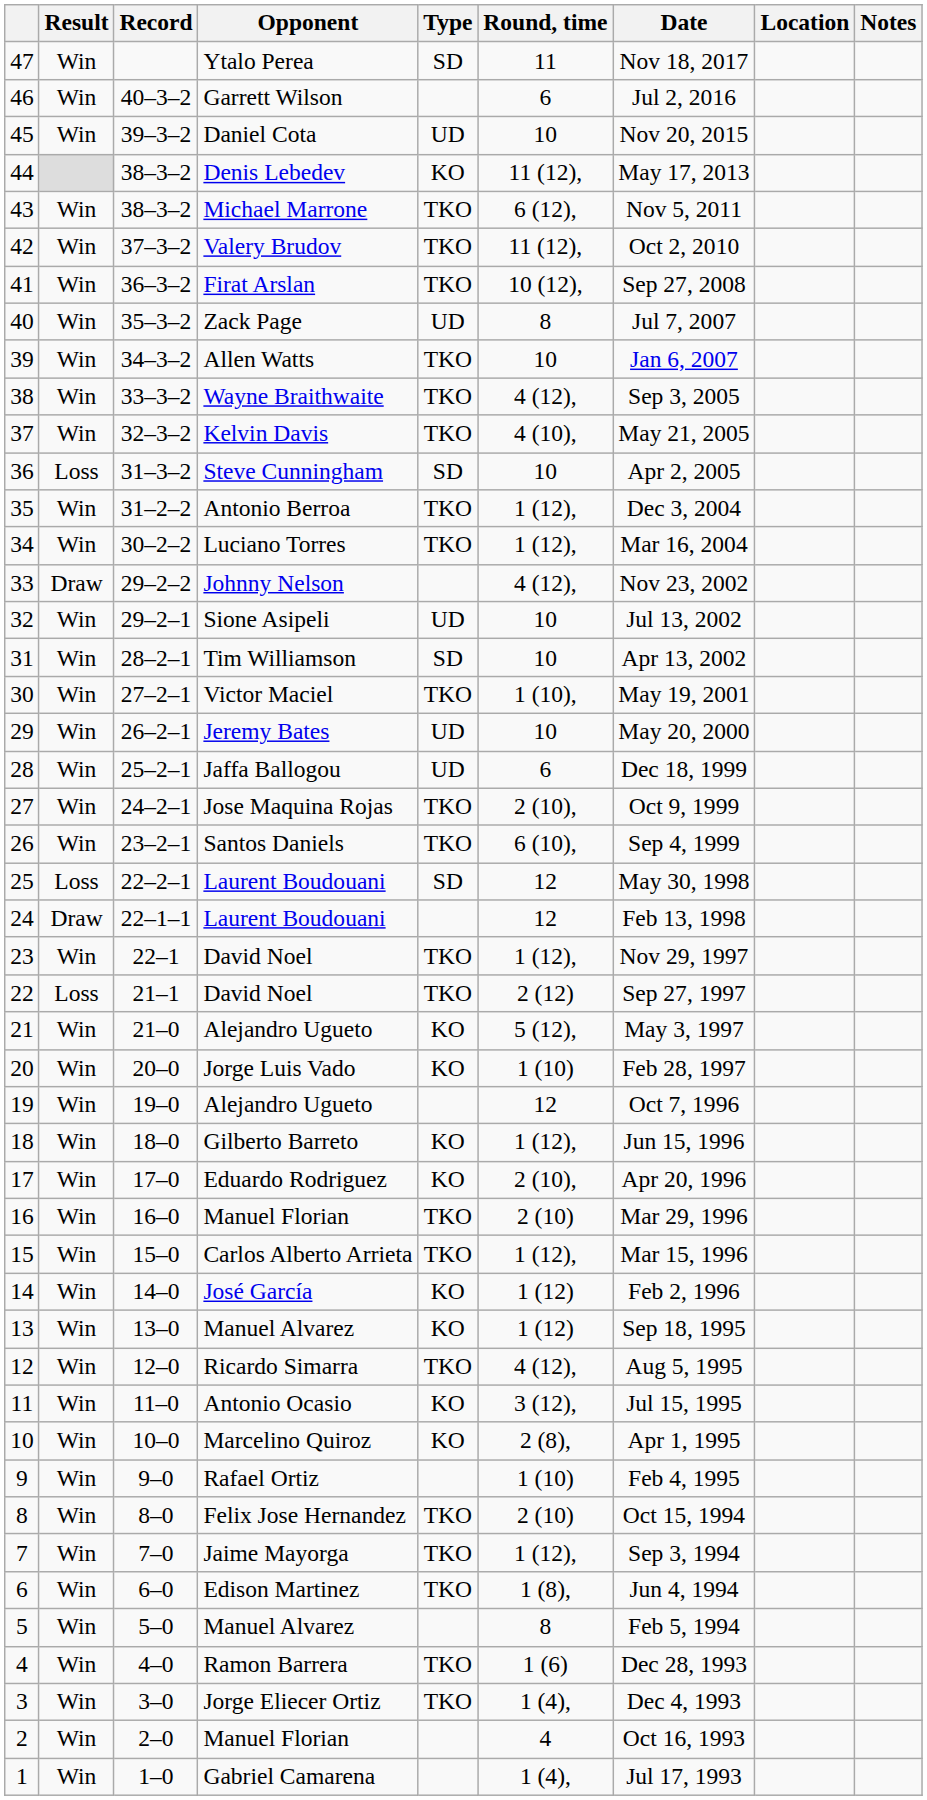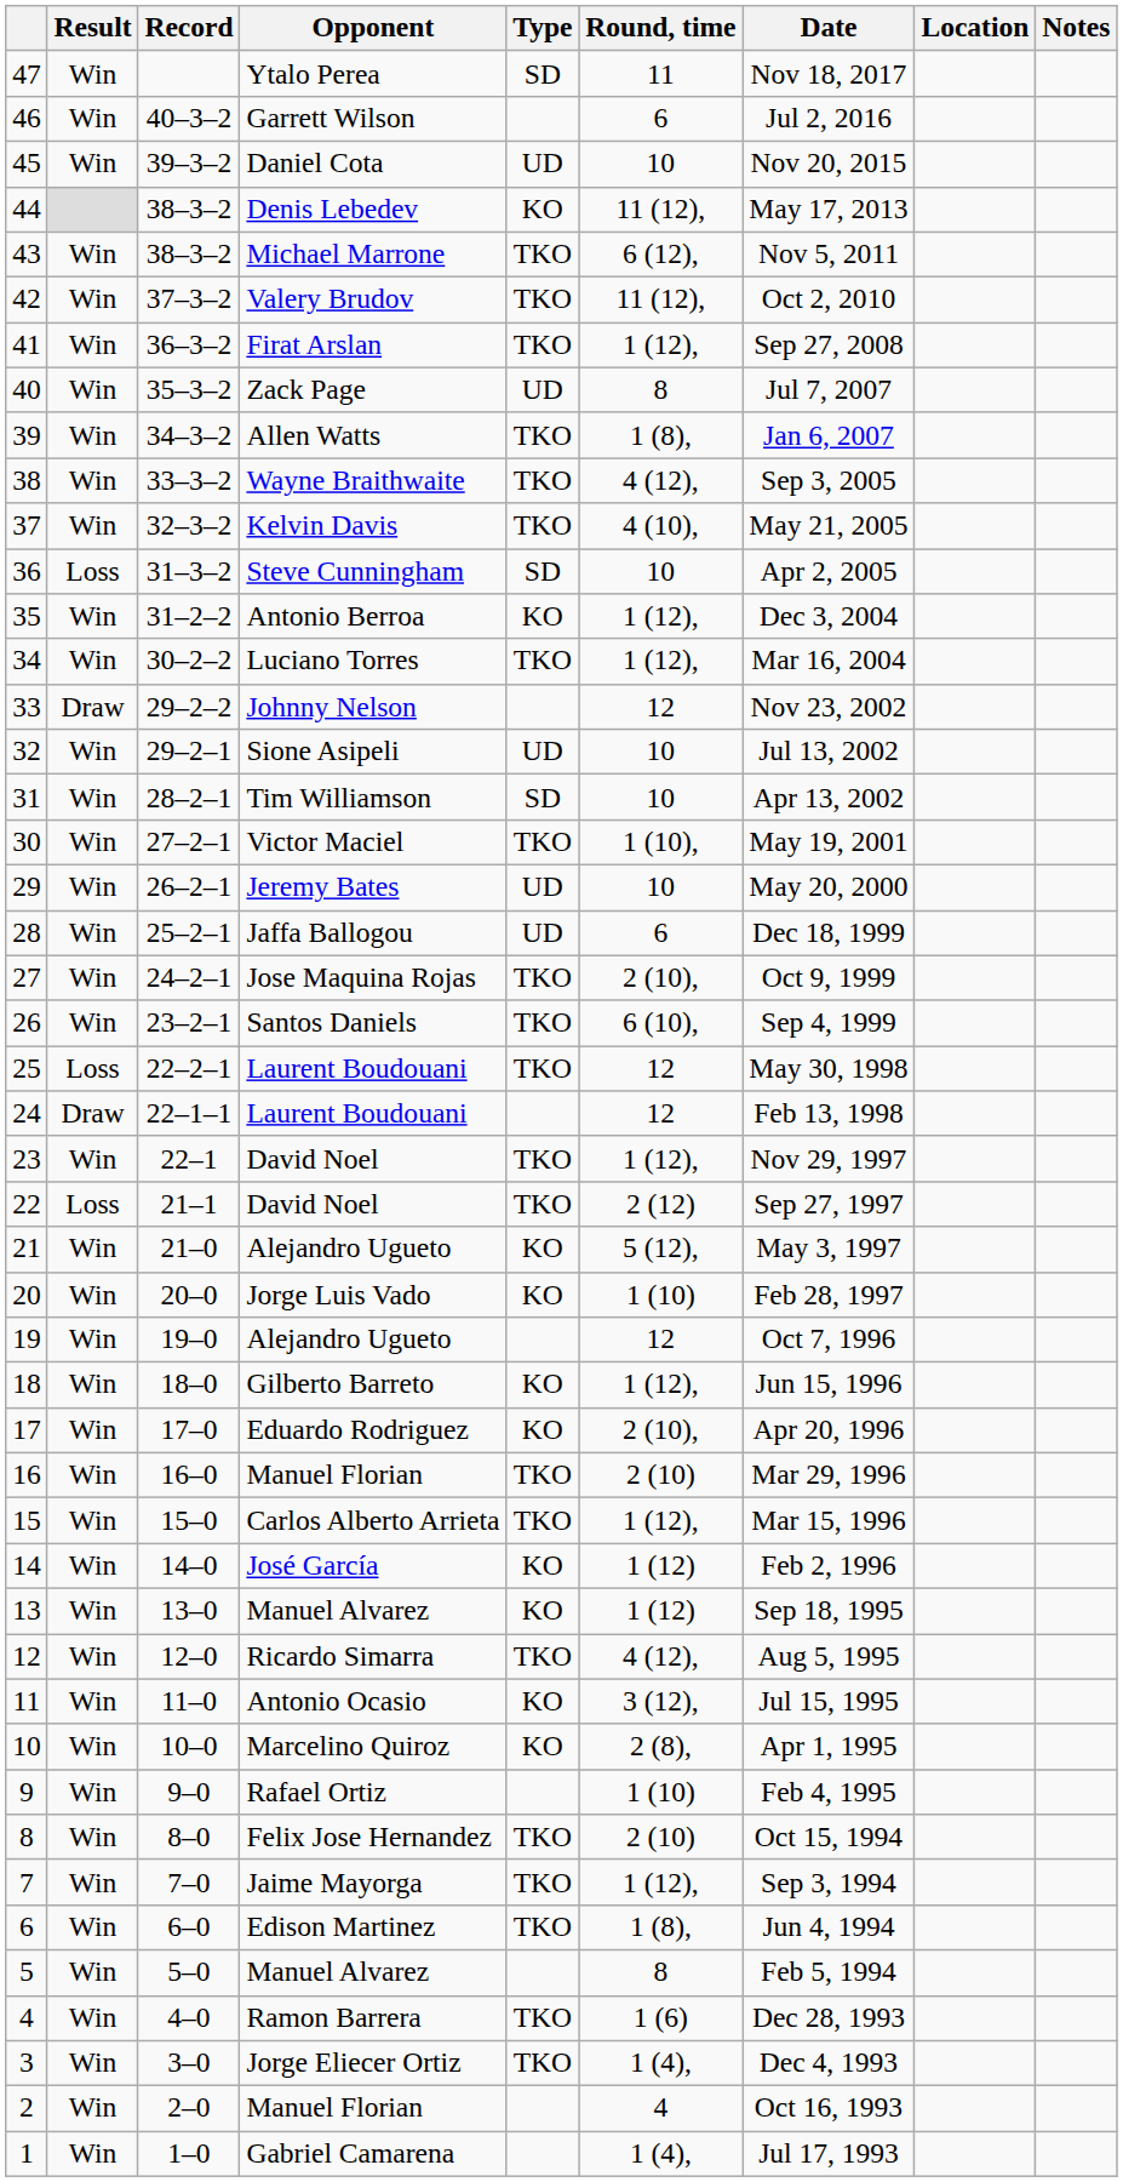 <table class="wikitable" style="text-align:center">
 <tr>
 <th></th>
 <th>Result</th>
 <th>Record</th>
 <th>Opponent</th>
 <th>Type</th>
 <th>Round, time</th>
 <th>Date</th>
 <th>Location</th>
 <th>Notes</th>
 </tr>
 <tr>
 <td>47</td>
 <td>Win</td>
 <td></td>
 <td style="text-align:left;">Ytalo Perea</td>
 <td>SD</td>
 <td>11</td>
 <td>Nov 18, 2017</td>
 <td style="text-align:left;"></td>
 <td style="text-align:left;"></td>
 </tr>
 <tr>
 <td>46</td>
 <td>Win</td>
 <td>40–3–2 </td>
 <td style="text-align:left;">Garrett Wilson</td>
 <td></td>
 <td>6</td>
 <td>Jul 2, 2016</td>
 <td style="text-align:left;"></td>
 <td></td>
 </tr>
 <tr>
 <td>45</td>
 <td>Win</td>
 <td>39–3–2 </td>
 <td style="text-align:left;">Daniel Cota</td>
 <td>UD</td>
 <td>10</td>
 <td>Nov 20, 2015</td>
 <td style="text-align:left;"></td>
 <td></td>
 </tr>
 <tr>
 <td>44</td>
 <td style="background:#DDD"></td>
 <td>38–3–2 </td>
 <td style="text-align:left;"><a href='#'>Denis Lebedev</a></td>
 <td>KO</td>
 <td>11 (12), </td>
 <td>May 17, 2013</td>
 <td style="text-align:left;"></td>
 <td style="text-align:left;"></td>
 </tr>
 <tr>
 <td>43</td>
 <td>Win</td>
 <td>38–3–2</td>
 <td style="text-align:left;"><a href='#'>Michael Marrone</a></td>
 <td>TKO</td>
 <td>6 (12), </td>
 <td>Nov 5, 2011</td>
 <td style="text-align:left;"></td>
 <td style="text-align:left;"></td>
 </tr>
 <tr>
 <td>42</td>
 <td>Win</td>
 <td>37–3–2</td>
 <td style="text-align:left;"><a href='#'>Valery Brudov</a></td>
 <td>TKO</td>
 <td>11 (12), </td>
 <td>Oct 2, 2010</td>
 <td style="text-align:left;"></td>
 <td style="text-align:left;"></td>
 </tr>
 <tr>
 <td>41</td>
 <td>Win</td>
 <td>36–3–2</td>
 <td style="text-align:left;"><a href='#'>Firat Arslan</a></td>
 <td>TKO</td>
-<td>10 (12), </td>
+<td>1 (12), </td>
 <td>Sep 27, 2008</td>
 <td style="text-align:left;"></td>
 <td style="text-align:left;"></td>
 </tr>
 <tr>
 <td>40</td>
 <td>Win</td>
 <td>35–3–2</td>
 <td style="text-align:left;">Zack Page</td>
 <td>UD</td>
 <td>8</td>
 <td>Jul 7, 2007</td>
 <td style="text-align:left;"></td>
 <td></td>
 </tr>
 <tr>
 <td>39</td>
 <td>Win</td>
 <td>34–3–2</td>
 <td style="text-align:left;">Allen Watts</td>
 <td>TKO</td>
-<td>10</td>
+<td>1 (8), </td>
 <td><a href='#'>Jan 6, 2007</a></td>
 <td style="text-align:left;"></td>
 <td></td>
 </tr>
 <tr>
 <td>38</td>
 <td>Win</td>
 <td>33–3–2</td>
 <td style="text-align:left;"><a href='#'>Wayne Braithwaite</a></td>
 <td>TKO</td>
 <td>4 (12), </td>
 <td>Sep 3, 2005</td>
 <td style="text-align:left;"></td>
 <td style="text-align:left;"></td>
 </tr>
 <tr>
 <td>37</td>
 <td>Win</td>
 <td>32–3–2</td>
 <td style="text-align:left;"><a href='#'>Kelvin Davis</a></td>
 <td>TKO</td>
 <td>4 (10), </td>
 <td>May 21, 2005</td>
 <td style="text-align:left;"></td>
 <td></td>
 </tr>
 <tr>
 <td>36</td>
 <td>Loss</td>
 <td>31–3–2</td>
 <td style="text-align:left;"><a href='#'>Steve Cunningham</a></td>
 <td>SD</td>
 <td>10</td>
 <td>Apr 2, 2005</td>
 <td style="text-align:left;"></td>
 <td></td>
 </tr>
 <tr>
 <td>35</td>
 <td>Win</td>
 <td>31–2–2</td>
 <td style="text-align:left;">Antonio Berroa</td>
-<td>TKO</td>
+<td>KO</td>
 <td>1 (12), </td>
 <td>Dec 3, 2004</td>
 <td style="text-align:left;"></td>
 <td style="text-align:left;"></td>
 </tr>
 <tr>
 <td>34</td>
 <td>Win</td>
 <td>30–2–2</td>
 <td style="text-align:left;">Luciano Torres</td>
 <td>TKO</td>
 <td>1 (12), </td>
 <td>Mar 16, 2004</td>
 <td style="text-align:left;"></td>
 <td style="text-align:left;"></td>
 </tr>
 <tr>
 <td>33</td>
 <td>Draw</td>
 <td>29–2–2</td>
 <td style="text-align:left;"><a href='#'>Johnny Nelson</a></td>
 <td></td>
-<td>4 (12), </td>
+<td>12</td>
 <td>Nov 23, 2002</td>
 <td style="text-align:left;"></td>
 <td style="text-align:left;"></td>
 </tr>
 <tr>
 <td>32</td>
 <td>Win</td>
 <td>29–2–1</td>
 <td style="text-align:left;">Sione Asipeli</td>
 <td>UD</td>
 <td>10</td>
 <td>Jul 13, 2002</td>
 <td style="text-align:left;"></td>
 <td></td>
 </tr>
 <tr>
 <td>31</td>
 <td>Win</td>
 <td>28–2–1</td>
 <td style="text-align:left;">Tim Williamson</td>
 <td>SD</td>
 <td>10</td>
 <td>Apr 13, 2002</td>
 <td style="text-align:left;"></td>
 <td></td>
 </tr>
 <tr>
 <td>30</td>
 <td>Win</td>
 <td>27–2–1</td>
 <td style="text-align:left;">Victor Maciel</td>
 <td>TKO</td>
 <td>1 (10), </td>
 <td>May 19, 2001</td>
 <td style="text-align:left;"></td>
 <td></td>
 </tr>
 <tr>
 <td>29</td>
 <td>Win</td>
 <td>26–2–1</td>
 <td style="text-align:left;"><a href='#'>Jeremy Bates</a></td>
 <td>UD</td>
 <td>10</td>
 <td>May 20, 2000</td>
 <td style="text-align:left;"></td>
 <td></td>
 </tr>
 <tr>
 <td>28</td>
 <td>Win</td>
 <td>25–2–1</td>
 <td style="text-align:left;">Jaffa Ballogou</td>
 <td>UD</td>
 <td>6</td>
 <td>Dec 18, 1999</td>
 <td style="text-align:left;"></td>
 <td></td>
 </tr>
 <tr>
 <td>27</td>
 <td>Win</td>
 <td>24–2–1</td>
 <td style="text-align:left;">Jose Maquina Rojas</td>
 <td>TKO</td>
 <td>2 (10), </td>
 <td>Oct 9, 1999</td>
 <td style="text-align:left;"></td>
 <td></td>
 </tr>
 <tr>
 <td>26</td>
 <td>Win</td>
 <td>23–2–1</td>
 <td style="text-align:left;">Santos Daniels</td>
 <td>TKO</td>
 <td>6 (10), </td>
 <td>Sep 4, 1999</td>
 <td style="text-align:left;"></td>
 <td></td>
 </tr>
 <tr>
 <td>25</td>
 <td>Loss</td>
 <td>22–2–1</td>
 <td style="text-align:left;"><a href='#'>Laurent Boudouani</a></td>
-<td>SD</td>
+<td>TKO</td>
 <td>12</td>
 <td>May 30, 1998</td>
 <td style="text-align:left;"></td>
 <td style="text-align:left;"></td>
 </tr>
 <tr>
 <td>24</td>
 <td>Draw</td>
 <td>22–1–1</td>
 <td style="text-align:left;"><a href='#'>Laurent Boudouani</a></td>
 <td></td>
 <td>12</td>
 <td>Feb 13, 1998</td>
 <td style="text-align:left;"></td>
 <td style="text-align:left;"></td>
 </tr>
 <tr>
 <td>23</td>
 <td>Win</td>
 <td>22–1</td>
 <td style="text-align:left;">David Noel</td>
 <td>TKO</td>
 <td>1 (12), </td>
 <td>Nov 29, 1997</td>
 <td style="text-align:left;"></td>
 <td style="text-align:left;"></td>
 </tr>
 <tr>
 <td>22</td>
 <td>Loss</td>
 <td>21–1</td>
 <td style="text-align:left;">David Noel</td>
 <td>TKO</td>
 <td>2 (12)</td>
 <td>Sep 27, 1997</td>
 <td style="text-align:left;"></td>
 <td style="text-align:left;"></td>
 </tr>
 <tr>
 <td>21</td>
 <td>Win</td>
 <td>21–0</td>
 <td style="text-align:left;">Alejandro Ugueto</td>
 <td>KO</td>
 <td>5 (12), </td>
 <td>May 3, 1997</td>
 <td style="text-align:left;"></td>
 <td style="text-align:left;"></td>
 </tr>
 <tr>
 <td>20</td>
 <td>Win</td>
 <td>20–0</td>
 <td style="text-align:left;">Jorge Luis Vado</td>
 <td>KO</td>
 <td>1 (10)</td>
 <td>Feb 28, 1997</td>
 <td style="text-align:left;"></td>
 <td></td>
 </tr>
 <tr>
 <td>19</td>
 <td>Win</td>
 <td>19–0</td>
 <td style="text-align:left;">Alejandro Ugueto</td>
 <td></td>
 <td>12</td>
 <td>Oct 7, 1996</td>
 <td style="text-align:left;"></td>
 <td style="text-align:left;"></td>
 </tr>
 <tr>
 <td>18</td>
 <td>Win</td>
 <td>18–0</td>
 <td style="text-align:left;">Gilberto Barreto</td>
 <td>KO</td>
 <td>1 (12), </td>
 <td>Jun 15, 1996</td>
 <td style="text-align:left;"></td>
 <td style="text-align:left;"></td>
 </tr>
 <tr>
 <td>17</td>
 <td>Win</td>
 <td>17–0</td>
 <td style="text-align:left;">Eduardo Rodriguez</td>
 <td>KO</td>
 <td>2 (10), </td>
 <td>Apr 20, 1996</td>
 <td style="text-align:left;"></td>
 <td></td>
 </tr>
 <tr>
 <td>16</td>
 <td>Win</td>
 <td>16–0</td>
 <td style="text-align:left;">Manuel Florian</td>
 <td>TKO</td>
 <td>2 (10)</td>
 <td>Mar 29, 1996</td>
 <td style="text-align:left;"></td>
 <td></td>
 </tr>
 <tr>
 <td>15</td>
 <td>Win</td>
 <td>15–0</td>
 <td style="text-align:left;">Carlos Alberto Arrieta</td>
 <td>TKO</td>
 <td>1 (12), </td>
 <td>Mar 15, 1996</td>
 <td style="text-align:left;"></td>
 <td style="text-align:left;"></td>
 </tr>
 <tr>
 <td>14</td>
 <td>Win</td>
 <td>14–0</td>
 <td style="text-align:left;"><a href='#'>José García</a></td>
 <td>KO</td>
 <td>1 (12)</td>
 <td>Feb 2, 1996</td>
 <td style="text-align:left;"></td>
 <td style="text-align:left;"></td>
 </tr>
 <tr>
 <td>13</td>
 <td>Win</td>
 <td>13–0</td>
 <td style="text-align:left;">Manuel Alvarez</td>
 <td>KO</td>
 <td>1 (12)</td>
 <td>Sep 18, 1995</td>
 <td style="text-align:left;"></td>
 <td style="text-align:left;"></td>
 </tr>
 <tr>
 <td>12</td>
 <td>Win</td>
 <td>12–0</td>
 <td style="text-align:left;">Ricardo Simarra</td>
 <td>TKO</td>
 <td>4 (12), </td>
 <td>Aug 5, 1995</td>
 <td style="text-align:left;"></td>
 <td style="text-align:left;"></td>
 </tr>
 <tr>
 <td>11</td>
 <td>Win</td>
 <td>11–0</td>
 <td style="text-align:left;">Antonio Ocasio</td>
 <td>KO</td>
 <td>3 (12), </td>
 <td>Jul 15, 1995</td>
 <td style="text-align:left;"></td>
 <td style="text-align:left;"></td>
 </tr>
 <tr>
 <td>10</td>
 <td>Win</td>
 <td>10–0</td>
 <td style="text-align:left;">Marcelino Quiroz</td>
 <td>KO</td>
 <td>2 (8), </td>
 <td>Apr 1, 1995</td>
 <td style="text-align:left;"></td>
 <td></td>
 </tr>
 <tr>
 <td>9</td>
 <td>Win</td>
 <td>9–0</td>
 <td style="text-align:left;">Rafael Ortiz</td>
 <td></td>
 <td>1 (10)</td>
 <td>Feb 4, 1995</td>
 <td style="text-align:left;"></td>
 <td></td>
 </tr>
 <tr>
 <td>8</td>
 <td>Win</td>
 <td>8–0</td>
 <td style="text-align:left;">Felix Jose Hernandez</td>
 <td>TKO</td>
 <td>2 (10)</td>
 <td>Oct 15, 1994</td>
 <td style="text-align:left;"></td>
 <td></td>
 </tr>
 <tr>
 <td>7</td>
 <td>Win</td>
 <td>7–0</td>
 <td style="text-align:left;">Jaime Mayorga</td>
 <td>TKO</td>
 <td>1 (12), </td>
 <td>Sep 3, 1994</td>
 <td style="text-align:left;"></td>
 <td style="text-align:left;"></td>
 </tr>
 <tr>
 <td>6</td>
 <td>Win</td>
 <td>6–0</td>
 <td style="text-align:left;">Edison Martinez</td>
 <td>TKO</td>
 <td>1 (8), </td>
 <td>Jun 4, 1994</td>
 <td style="text-align:left;"></td>
 <td></td>
 </tr>
 <tr>
 <td>5</td>
 <td>Win</td>
 <td>5–0</td>
 <td style="text-align:left;">Manuel Alvarez</td>
 <td></td>
 <td>8</td>
 <td>Feb 5, 1994</td>
 <td style="text-align:left;"></td>
 <td></td>
 </tr>
 <tr>
 <td>4</td>
 <td>Win</td>
 <td>4–0</td>
 <td style="text-align:left;">Ramon Barrera</td>
 <td>TKO</td>
 <td>1 (6)</td>
 <td>Dec 28, 1993</td>
 <td style="text-align:left;"></td>
 <td></td>
 </tr>
 <tr>
 <td>3</td>
 <td>Win</td>
 <td>3–0</td>
 <td style="text-align:left;">Jorge Eliecer Ortiz</td>
 <td>TKO</td>
 <td>1 (4), </td>
 <td>Dec 4, 1993</td>
 <td style="text-align:left;"></td>
 <td></td>
 </tr>
 <tr>
 <td>2</td>
 <td>Win</td>
 <td>2–0</td>
 <td style="text-align:left;">Manuel Florian</td>
 <td></td>
 <td>4</td>
 <td>Oct 16, 1993</td>
 <td style="text-align:left;"></td>
 <td></td>
 </tr>
 <tr>
 <td>1</td>
 <td>Win</td>
 <td>1–0</td>
 <td style="text-align:left;">Gabriel Camarena</td>
 <td></td>
 <td>1 (4), </td>
 <td>Jul 17, 1993</td>
 <td style="text-align:left;"></td>
 <td></td>
 </tr>
 </table>
